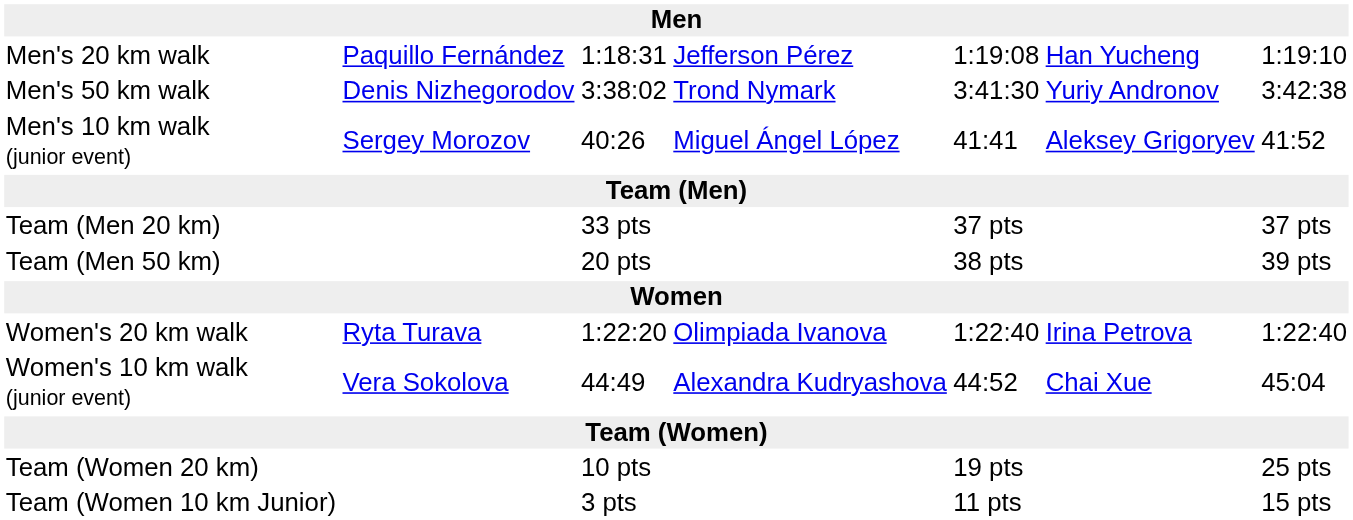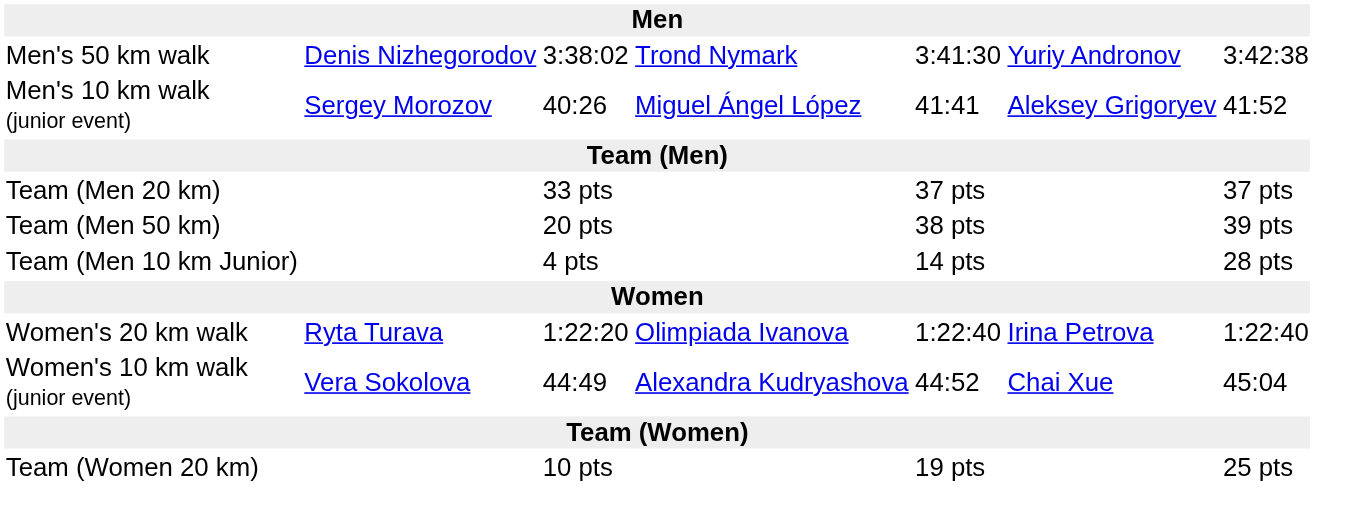 <table>
 <tr>
 <td colspan=7 bgcolor=#eeeeee style=text-align:center;><strong>Men</strong></td>
-</tr>
-<tr>
-<td>Men's 20 km walk</td>
-<td><a href='#'>Paquillo Fernández</a><br></td>
-<td>1:18:31</td>
-<td><a href='#'>Jefferson Pérez</a><br></td>
-<td>1:19:08</td>
-<td><a href='#'>Han Yucheng</a><br></td>
-<td>1:19:10</td>
 </tr>
 <tr>
 <td>Men's 50 km walk</td>
 <td><a href='#'>Denis Nizhegorodov</a><br></td>
 <td>3:38:02</td>
 <td><a href='#'>Trond Nymark</a><br></td>
 <td>3:41:30</td>
 <td><a href='#'>Yuriy Andronov</a><br></td>
 <td>3:42:38</td>
 </tr>
 <tr>
 <td>Men's 10 km walk<br><small>(junior event)</small></td>
 <td><a href='#'>Sergey Morozov</a><br></td>
 <td>40:26</td>
 <td><a href='#'>Miguel Ángel López</a><br></td>
 <td>41:41</td>
 <td><a href='#'>Aleksey Grigoryev</a><br></td>
 <td>41:52</td>
 </tr>
 <tr>
 <td colspan=7 bgcolor=#eeeeee style=text-align:center;><strong>Team (Men)</strong></td>
 </tr>
 <tr>
 <td>Team (Men 20 km)</td>
 <td></td>
 <td>33 pts</td>
 <td></td>
 <td>37 pts</td>
 <td></td>
 <td>37 pts</td>
 </tr>
 <tr>
 <td>Team (Men 50 km)</td>
 <td></td>
 <td>20 pts</td>
 <td></td>
 <td>38 pts</td>
 <td></td>
 <td>39 pts</td>
 </tr>
 <tr>
+<td>Team (Men 10 km Junior)</td>
+<td></td>
+<td>4 pts</td>
+<td></td>
+<td>14 pts</td>
+<td></td>
+<td>28 pts</td>
+</tr>
+<tr>
 <td colspan=7 bgcolor=#eeeeee style=text-align:center;><strong>Women</strong></td>
 </tr>
 <tr>
 <td>Women's 20 km walk</td>
 <td><a href='#'>Ryta Turava</a><br></td>
 <td>1:22:20</td>
 <td><a href='#'>Olimpiada Ivanova</a><br></td>
 <td>1:22:40</td>
 <td><a href='#'>Irina Petrova</a><br></td>
 <td>1:22:40</td>
 </tr>
 <tr>
 <td>Women's 10 km walk<br><small>(junior event)</small></td>
 <td><a href='#'>Vera Sokolova</a><br></td>
 <td>44:49</td>
 <td><a href='#'>Alexandra Kudryashova</a><br></td>
 <td>44:52</td>
 <td><a href='#'>Chai Xue</a><br></td>
 <td>45:04</td>
 </tr>
 <tr>
 <td colspan=7 bgcolor=#eeeeee style=text-align:center;><strong>Team (Women)</strong></td>
 </tr>
 <tr>
 <td>Team (Women 20 km)</td>
 <td></td>
 <td>10 pts</td>
 <td></td>
 <td>19 pts</td>
 <td></td>
 <td>25 pts</td>
 </tr>
-<tr>
-<td>Team (Women 10 km Junior)</td>
-<td></td>
-<td>3 pts</td>
-<td></td>
-<td>11 pts</td>
-<td></td>
-<td>15 pts</td>
-</tr>
 </table>
